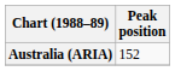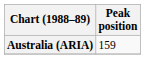 <table class="wikitable sortable plainrowheaders">
 <tr>
 <th>Chart (1988–89)</th>
 <th>Peak<br>position</th>
 </tr>
 <tr>
 <th scope="row">Australia (ARIA)</th>
-<td>152</td>
+<td>159</td>
 </tr>
 <tr>
 </tr>
 </table>
